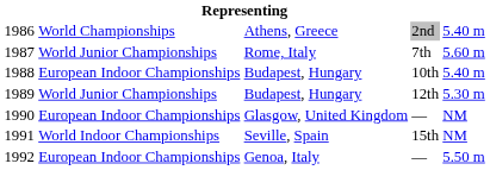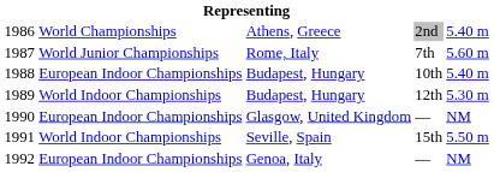 <table>
 <tr>
 <th colspan="6">Representing </th>
 </tr>
 <tr>
 <td>1986</td>
 <td><a href='#'>World Championships</a></td>
 <td><a href='#'>Athens</a>, <a href='#'>Greece</a></td>
 <td bgcolor="silver">2nd</td>
 <td><a href='#'>5.40 m</a></td>
 </tr>
 <tr>
 <td>1987</td>
 <td><a href='#'>World Junior Championships</a></td>
 <td><a href='#'>Rome, Italy</a></td>
 <td>7th</td>
 <td><a href='#'>5.60 m</a></td>
 </tr>
 <tr>
 <td>1988</td>
 <td><a href='#'>European Indoor Championships</a></td>
 <td><a href='#'>Budapest</a>, <a href='#'>Hungary</a></td>
 <td>10th</td>
 <td><a href='#'>5.40 m</a></td>
 </tr>
 <tr>
 <td>1989</td>
-<td><a href='#'>World Junior Championships</a></td>
+<td><a href='#'>World Indoor Championships</a></td>
 <td><a href='#'>Budapest</a>, <a href='#'>Hungary</a></td>
 <td>12th</td>
 <td><a href='#'>5.30 m</a></td>
 </tr>
 <tr>
 <td>1990</td>
 <td><a href='#'>European Indoor Championships</a></td>
 <td><a href='#'>Glasgow</a>, <a href='#'>United Kingdom</a></td>
 <td>—</td>
 <td><a href='#'>NM</a></td>
 </tr>
 <tr>
 <td>1991</td>
 <td><a href='#'>World Indoor Championships</a></td>
 <td><a href='#'>Seville</a>, <a href='#'>Spain</a></td>
 <td>15th</td>
-<td><a href='#'>NM</a></td>
+<td><a href='#'>5.50 m</a></td>
 </tr>
 <tr>
 <td>1992</td>
 <td><a href='#'>European Indoor Championships</a></td>
 <td><a href='#'>Genoa</a>, <a href='#'>Italy</a></td>
 <td>—</td>
-<td><a href='#'>5.50 m</a></td>
+<td><a href='#'>NM</a></td>
 </tr>
 </table>
